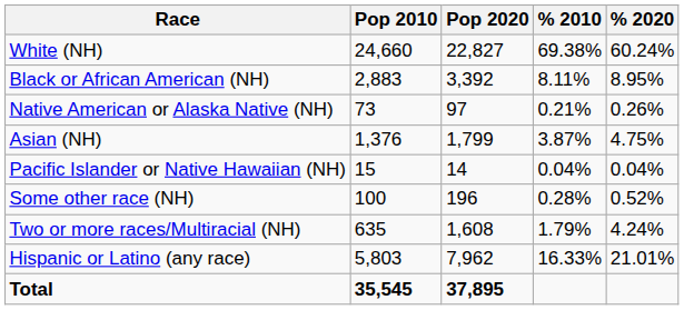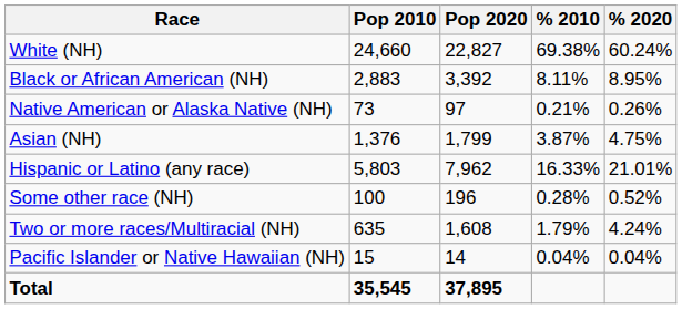 <table class="wikitable">
 <tr>
 <th>Race</th>
 <th>Pop 2010</th>
 <th>Pop 2020</th>
 <th>% 2010</th>
 <th>% 2020</th>
 </tr>
 <tr>
 <td><a href='#'>White</a> (NH)</td>
 <td>24,660</td>
 <td>22,827</td>
 <td>69.38%</td>
 <td>60.24%</td>
 </tr>
 <tr>
 <td><a href='#'>Black or African American</a> (NH)</td>
 <td>2,883</td>
 <td>3,392</td>
 <td>8.11%</td>
 <td>8.95%</td>
 </tr>
 <tr>
 <td><a href='#'>Native American</a> or <a href='#'>Alaska Native</a> (NH)</td>
 <td>73</td>
 <td>97</td>
 <td>0.21%</td>
 <td>0.26%</td>
 </tr>
 <tr>
 <td><a href='#'>Asian</a> (NH)</td>
 <td>1,376</td>
 <td>1,799</td>
 <td>3.87%</td>
 <td>4.75%</td>
 </tr>
 <tr>
-<td><a href='#'>Pacific Islander</a> or <a href='#'>Native Hawaiian</a> (NH)</td>
-<td>15</td>
-<td>14</td>
-<td>0.04%</td>
-<td>0.04%</td>
+<td><a href='#'>Hispanic or Latino</a> (any race)</td>
+<td>5,803</td>
+<td>7,962</td>
+<td>16.33%</td>
+<td>21.01%</td>
 </tr>
 <tr>
 <td><a href='#'>Some other race</a> (NH)</td>
 <td>100</td>
 <td>196</td>
 <td>0.28%</td>
 <td>0.52%</td>
 </tr>
 <tr>
 <td><a href='#'>Two or more races/Multiracial</a> (NH)</td>
 <td>635</td>
 <td>1,608</td>
 <td>1.79%</td>
 <td>4.24%</td>
 </tr>
 <tr>
-<td><a href='#'>Hispanic or Latino</a> (any race)</td>
-<td>5,803</td>
-<td>7,962</td>
-<td>16.33%</td>
-<td>21.01%</td>
+<td><a href='#'>Pacific Islander</a> or <a href='#'>Native Hawaiian</a> (NH)</td>
+<td>15</td>
+<td>14</td>
+<td>0.04%</td>
+<td>0.04%</td>
 </tr>
 <tr>
 <td><strong>Total</strong></td>
 <td><strong>35,545</strong></td>
 <td><strong>37,895</strong></td>
 <td></td>
 </tr>
 </table>
